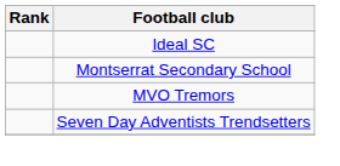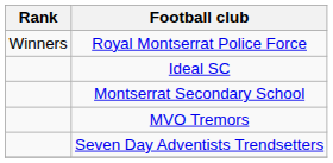 <table class="wikitable" style="text-align: center;">
 <tr>
 <th>Rank</th>
 <th>Football club</th>
+</tr>
+<tr>
+<td>Winners</td>
+<td><a href='#'>Royal Montserrat Police Force</a></td>
 </tr>
 <tr>
 <td></td>
 <td><a href='#'>Ideal SC</a></td>
 </tr>
 <tr>
 <td></td>
 <td><a href='#'>Montserrat Secondary School</a></td>
 </tr>
 <tr>
 <td></td>
 <td><a href='#'>MVO Tremors</a></td>
 </tr>
 <tr>
 <td></td>
 <td><a href='#'>Seven Day Adventists Trendsetters</a></td>
 </tr>
 <tr>
 </tr>
 </table>
